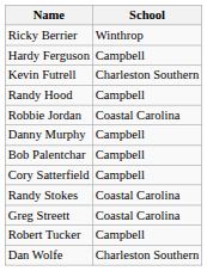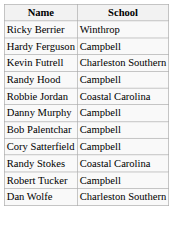 <table class=wikitable>
 <tr>
 <th>Name</th>
 <th>School</th>
 </tr>
 <tr>
 <td>Ricky Berrier</td>
 <td>Winthrop</td>
 </tr>
 <tr>
 <td>Hardy Ferguson</td>
 <td>Campbell</td>
 </tr>
 <tr>
 <td>Kevin Futrell</td>
 <td>Charleston Southern</td>
 </tr>
 <tr>
 <td>Randy Hood</td>
 <td>Campbell</td>
 </tr>
 <tr>
 <td>Robbie Jordan</td>
 <td>Coastal Carolina</td>
 </tr>
 <tr>
 <td>Danny Murphy</td>
 <td>Campbell</td>
 </tr>
 <tr>
 <td>Bob Palentchar</td>
 <td>Campbell</td>
 </tr>
 <tr>
 <td>Cory  Satterfield</td>
 <td>Campbell</td>
 </tr>
 <tr>
 <td>Randy Stokes</td>
 <td>Coastal Carolina</td>
 </tr>
 <tr>
-<td>Greg Streett</td>
-<td>Coastal Carolina</td>
-</tr>
-<tr>
 <td>Robert Tucker</td>
 <td>Campbell</td>
 </tr>
 <tr>
 <td>Dan Wolfe</td>
 <td>Charleston Southern</td>
 </tr>
 </table>
